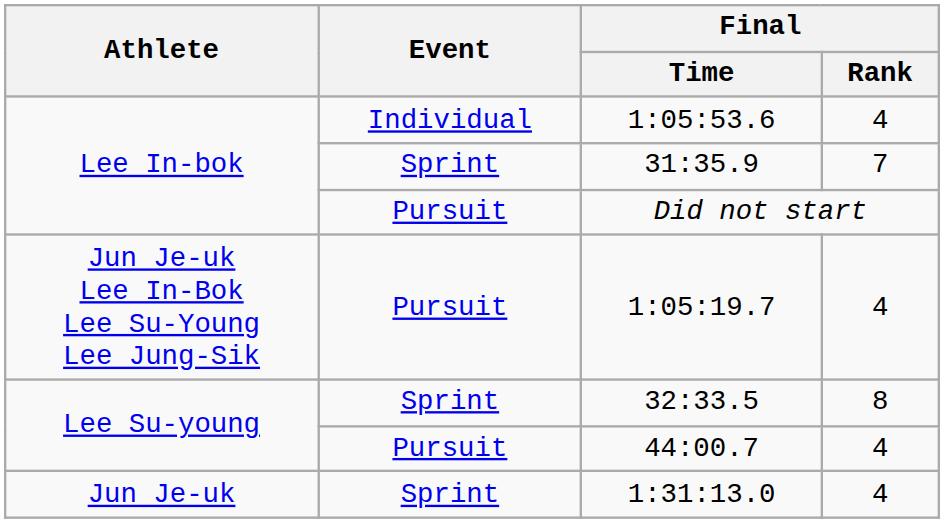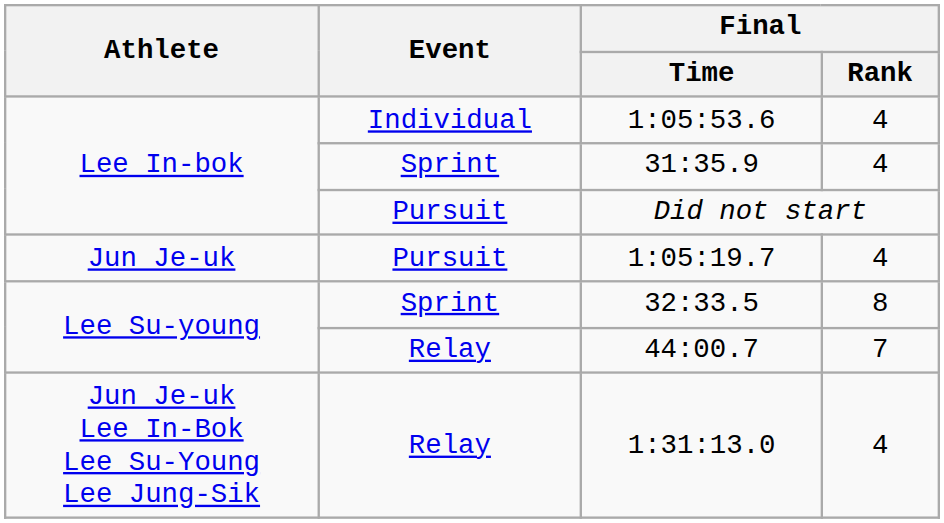 <table class="wikitable" style="font-size:90%; text-align:center; width:400px">
 <tr>
 <th rowspan="2">Athlete</th>
 <th rowspan="2">Event</th>
 <th colspan="2">Final</th>
 </tr>
 <tr>
 <th>Time</th>
 <th>Rank</th>
 </tr>
 <tr>
 <td rowspan=3><a href='#'>Lee In-bok</a></td>
 <td><a href='#'>Individual</a></td>
 <td>1:05:53.6</td>
 <td>4</td>
 </tr>
 <tr>
 <td><a href='#'>Sprint</a></td>
 <td>31:35.9</td>
-<td>7</td>
+<td>4</td>
 </tr>
 <tr>
 <td><a href='#'>Pursuit</a></td>
 <td colspan=2><em>Did not start</em></td>
 </tr>
 <tr>
-<td rowspan=1><a href='#'>Jun Je-uk</a> <br> <a href='#'>Lee In-Bok</a> <br> <a href='#'>Lee Su-Young</a> <br> <a href='#'>Lee Jung-Sik</a></td>
+<td rowspan=1><a href='#'>Jun Je-uk</a></td>
 <td><a href='#'>Pursuit</a></td>
 <td>1:05:19.7</td>
 <td>4</td>
 </tr>
 <tr>
 <td rowspan=2><a href='#'>Lee Su-young</a></td>
 <td><a href='#'>Sprint</a></td>
 <td>32:33.5</td>
 <td>8</td>
 </tr>
 <tr>
-<td><a href='#'>Pursuit</a></td>
+<td><a href='#'>Relay</a></td>
 <td>44:00.7</td>
-<td>4</td>
+<td>7</td>
 </tr>
 <tr>
-<td rowspan=1><a href='#'>Jun Je-uk</a></td>
-<td><a href='#'>Sprint</a></td>
+<td rowspan=1><a href='#'>Jun Je-uk</a> <br> <a href='#'>Lee In-Bok</a> <br> <a href='#'>Lee Su-Young</a> <br> <a href='#'>Lee Jung-Sik</a></td>
+<td><a href='#'>Relay</a></td>
 <td>1:31:13.0</td>
 <td>4</td>
 </tr>
 </table>
